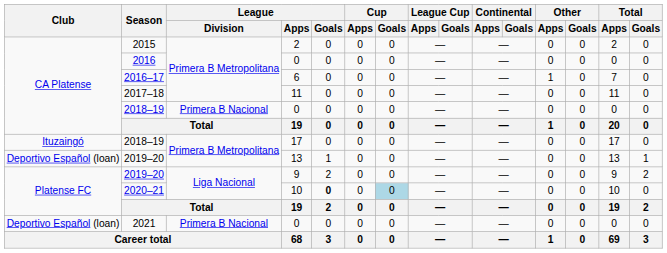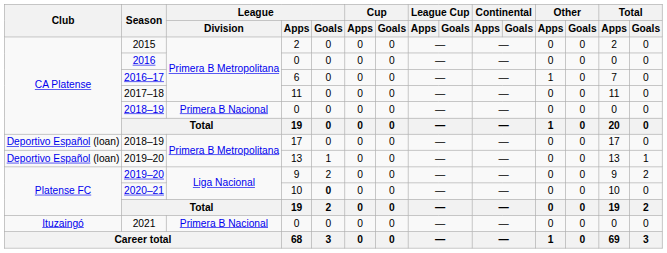 <table class="wikitable" style="text-align:center">
 <tr>
 <th rowspan="2">Club</th>
 <th rowspan="2">Season</th>
 <th colspan="3">League</th>
 <th colspan="2">Cup</th>
 <th colspan="2">League Cup</th>
 <th colspan="2">Continental</th>
 <th colspan="2">Other</th>
 <th colspan="2">Total</th>
 </tr>
 <tr>
 <th>Division</th>
 <th>Apps</th>
 <th>Goals</th>
 <th>Apps</th>
 <th>Goals</th>
 <th>Apps</th>
 <th>Goals</th>
 <th>Apps</th>
 <th>Goals</th>
 <th>Apps</th>
 <th>Goals</th>
 <th>Apps</th>
 <th>Goals</th>
 </tr>
 <tr>
 <td rowspan="6"><a href='#'>CA Platense</a></td>
 <td>2015</td>
 <td rowspan="4"><a href='#'>Primera B Metropolitana</a></td>
 <td>2</td>
 <td>0</td>
 <td>0</td>
 <td>0</td>
 <td colspan="2">—</td>
 <td colspan="2">—</td>
 <td>0</td>
 <td>0</td>
 <td>2</td>
 <td>0</td>
 </tr>
 <tr>
 <td><a href='#'>2016</a></td>
 <td>0</td>
 <td>0</td>
 <td>0</td>
 <td>0</td>
 <td colspan="2">—</td>
 <td colspan="2">—</td>
 <td>0</td>
 <td>0</td>
 <td>0</td>
 <td>0</td>
 </tr>
 <tr>
 <td><a href='#'>2016–17</a></td>
 <td>6</td>
 <td>0</td>
 <td>0</td>
 <td>0</td>
 <td colspan="2">—</td>
 <td colspan="2">—</td>
 <td>1</td>
 <td>0</td>
 <td>7</td>
 <td>0</td>
 </tr>
 <tr>
 <td>2017–18</td>
 <td>11</td>
 <td>0</td>
 <td>0</td>
 <td>0</td>
 <td colspan="2">—</td>
 <td colspan="2">—</td>
 <td>0</td>
 <td>0</td>
 <td>11</td>
 <td>0</td>
 </tr>
 <tr>
 <td><a href='#'>2018–19</a></td>
 <td rowspan="1"><a href='#'>Primera B Nacional</a></td>
 <td>0</td>
 <td>0</td>
 <td>0</td>
 <td>0</td>
 <td colspan="2">—</td>
 <td colspan="2">—</td>
 <td>0</td>
 <td>0</td>
 <td>0</td>
 <td>0</td>
 </tr>
 <tr>
 <th colspan="2">Total</th>
 <th>19</th>
 <th>0</th>
 <th>0</th>
 <th>0</th>
 <th colspan="2">—</th>
 <th colspan="2">—</th>
 <th>1</th>
 <th>0</th>
 <th>20</th>
 <th>0</th>
 </tr>
 <tr>
-<td rowspan="1"><a href='#'>Ituzaingó</a></td>
+<td rowspan="1"><a href='#'>Deportivo Español</a> (loan)</td>
 <td>2018–19</td>
 <td rowspan="2"><a href='#'>Primera B Metropolitana</a></td>
 <td>17</td>
 <td>0</td>
 <td>0</td>
 <td>0</td>
 <td colspan="2">—</td>
 <td colspan="2">—</td>
 <td>0</td>
 <td>0</td>
 <td>17</td>
 <td>0</td>
 </tr>
 <tr>
 <td rowspan="1"><a href='#'>Deportivo Español</a> (loan)</td>
 <td>2019–20</td>
 <td>13</td>
 <td>1</td>
 <td>0</td>
 <td>0</td>
 <td colspan="2">—</td>
 <td colspan="2">—</td>
 <td>0</td>
 <td>0</td>
 <td>13</td>
 <td>1</td>
 </tr>
 <tr>
 <td rowspan="3"><a href='#'>Platense FC</a></td>
 <td><a href='#'>2019–20</a></td>
 <td rowspan="2"><a href='#'>Liga Nacional</a></td>
 <td>9</td>
 <td>2</td>
 <td>0</td>
 <td>0</td>
 <td colspan="2">—</td>
 <td colspan="2">—</td>
 <td>0</td>
 <td>0</td>
 <td>9</td>
 <td>2</td>
 </tr>
 <tr>
 <td><a href='#'>2020–21</a></td>
 <td>10</td>
 <td><strong>0</strong></td>
 <td>0</td>
-<td style="background: lightblue;">0</td>
+<td>0</td>
 <td colspan="2">—</td>
 <td colspan="2">—</td>
 <td>0</td>
 <td>0</td>
 <td>10</td>
 <td>0</td>
 </tr>
 <tr>
 <th colspan="2">Total</th>
 <th>19</th>
 <th>2</th>
 <th>0</th>
 <th>0</th>
 <th colspan="2">—</th>
 <th colspan="2">—</th>
 <th>0</th>
 <th>0</th>
 <th>19</th>
 <th>2</th>
 </tr>
 <tr>
-<td rowspan="1"><a href='#'>Deportivo Español</a> (loan)</td>
+<td rowspan="1"><a href='#'>Ituzaingó</a></td>
 <td>2021</td>
 <td rowspan="1"><a href='#'>Primera B Nacional</a></td>
 <td>0</td>
 <td>0</td>
 <td>0</td>
 <td>0</td>
 <td colspan="2">—</td>
 <td colspan="2">—</td>
 <td>0</td>
 <td>0</td>
 <td>0</td>
 <td>0</td>
 </tr>
 <tr>
 <th colspan="3">Career total</th>
 <th>68</th>
 <th>3</th>
 <th>0</th>
 <th>0</th>
 <th colspan="2">—</th>
 <th colspan="2">—</th>
 <th>1</th>
 <th>0</th>
 <th>69</th>
 <th>3</th>
 </tr>
 </table>
